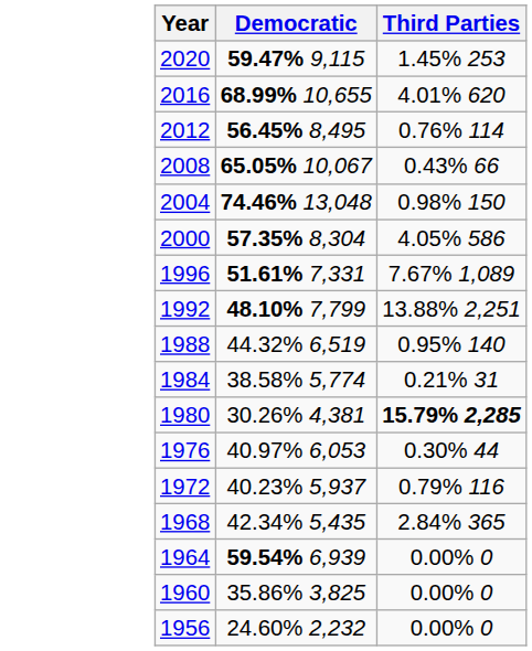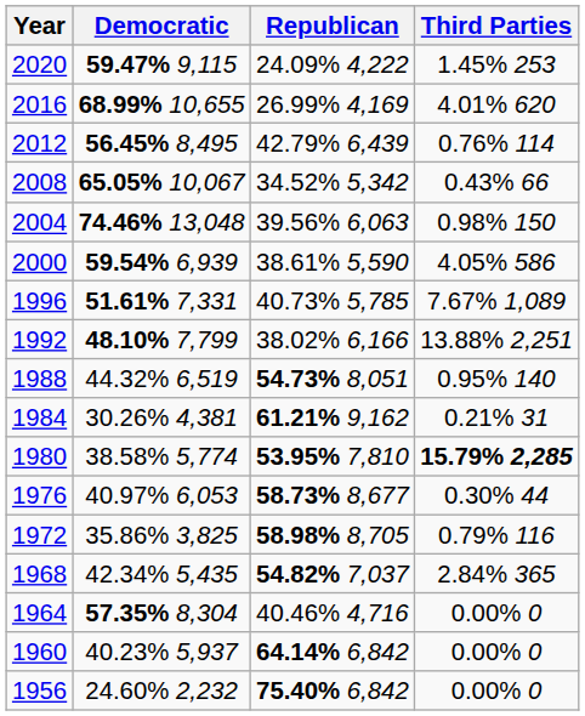 <table class="wikitable" style="float:right; margin:1em; font-size:95%;">
 <tr style="background:lightgrey;">
 <th>Year</th>
 <th><a href='#'>Democratic</a></th>
+<th><a href='#'>Republican</a></th>
 <th><a href='#'>Third Parties</a></th>
 </tr>
 <tr>
 <td align="center" ><a href='#'>2020</a></td>
 <td align="center" ><strong>59.47%</strong> <em>9,115</em></td>
+<td align="center" >24.09% <em>4,222</em></td>
 <td align="center" >1.45% <em>253</em></td>
 </tr>
 <tr>
 <td align="center" ><a href='#'>2016</a></td>
 <td align="center" ><strong>68.99%</strong> <em>10,655</em></td>
+<td align="center" >26.99% <em>4,169</em></td>
 <td align="center" >4.01% <em>620</em></td>
 </tr>
 <tr>
 <td align="center" ><a href='#'>2012</a></td>
 <td align="center" ><strong>56.45%</strong> <em>8,495</em></td>
+<td align="center" >42.79% <em>6,439</em></td>
 <td align="center" >0.76% <em>114</em></td>
 </tr>
 <tr>
 <td align="center" ><a href='#'>2008</a></td>
 <td align="center" ><strong>65.05%</strong> <em>10,067</em></td>
+<td align="center" >34.52% <em>5,342</em></td>
 <td align="center" >0.43% <em>66</em></td>
 </tr>
 <tr>
 <td align="center" ><a href='#'>2004</a></td>
 <td align="center" ><strong>74.46%</strong> <em>13,048</em></td>
+<td align="center" >39.56% <em>6,063</em></td>
 <td align="center" >0.98% <em>150</em></td>
 </tr>
 <tr>
 <td align="center" ><a href='#'>2000</a></td>
-<td align="center" ><strong>57.35%</strong> <em>8,304</em></td>
+<td align="center" ><strong>59.54%</strong> <em>6,939</em></td>
+<td align="center" >38.61% <em>5,590</em></td>
 <td align="center" >4.05% <em>586</em></td>
 </tr>
 <tr>
 <td align="center" ><a href='#'>1996</a></td>
 <td align="center" ><strong>51.61%</strong> <em>7,331</em></td>
+<td align="center" >40.73% <em>5,785</em></td>
 <td align="center" >7.67% <em>1,089</em></td>
 </tr>
 <tr>
 <td align="center" ><a href='#'>1992</a></td>
 <td align="center" ><strong>48.10%</strong> <em>7,799</em></td>
+<td align="center" >38.02% <em>6,166</em></td>
 <td align="center" >13.88% <em>2,251</em></td>
 </tr>
 <tr>
 <td align="center" ><a href='#'>1988</a></td>
 <td align="center" >44.32% <em>6,519</em></td>
+<td align="center" ><strong>54.73%</strong> <em>8,051</em></td>
 <td align="center" >0.95% <em>140</em></td>
 </tr>
 <tr>
 <td align="center" ><a href='#'>1984</a></td>
-<td align="center" >38.58% <em>5,774</em></td>
+<td align="center" >30.26% <em>4,381</em></td>
+<td align="center" ><strong>61.21%</strong> <em>9,162</em></td>
 <td align="center" >0.21% <em>31</em></td>
 </tr>
 <tr>
 <td align="center" ><a href='#'>1980</a></td>
-<td align="center" >30.26% <em>4,381</em></td>
+<td align="center" >38.58% <em>5,774</em></td>
+<td align="center" ><strong>53.95%</strong> <em>7,810</em></td>
 <td align="center" ><strong>15.79% <em>2,285</em></strong></td>
 </tr>
 <tr>
 <td align="center" ><a href='#'>1976</a></td>
 <td align="center" >40.97% <em>6,053</em></td>
+<td align="center" ><strong>58.73%</strong> <em>8,677</em></td>
 <td align="center" >0.30% <em>44</em></td>
 </tr>
 <tr>
 <td align="center" ><a href='#'>1972</a></td>
-<td align="center" >40.23% <em>5,937</em></td>
+<td align="center" >35.86% <em>3,825</em></td>
+<td align="center" ><strong>58.98%</strong> <em>8,705</em></td>
 <td align="center" >0.79% <em>116</em></td>
 </tr>
 <tr>
 <td align="center" ><a href='#'>1968</a></td>
 <td align="center" >42.34% <em>5,435</em></td>
+<td align="center" ><strong>54.82%</strong> <em>7,037</em></td>
 <td align="center" >2.84% <em>365</em></td>
 </tr>
 <tr>
 <td align="center" ><a href='#'>1964</a></td>
-<td align="center" ><strong>59.54%</strong> <em>6,939</em></td>
+<td align="center" ><strong>57.35%</strong> <em>8,304</em></td>
+<td align="center" >40.46% <em>4,716</em></td>
 <td align="center" >0.00% <em>0</em></td>
 </tr>
 <tr>
 <td align="center" ><a href='#'>1960</a></td>
-<td align="center" >35.86% <em>3,825</em></td>
+<td align="center" >40.23% <em>5,937</em></td>
+<td align="center" ><strong>64.14%</strong> <em>6,842</em></td>
 <td align="center" >0.00% <em>0</em></td>
 </tr>
 <tr>
 <td align="center" ><a href='#'>1956</a></td>
 <td align="center" >24.60% <em>2,232</em></td>
+<td align="center" ><strong>75.40%</strong> <em>6,842</em></td>
 <td align="center" >0.00% <em>0</em></td>
 </tr>
 </table>
